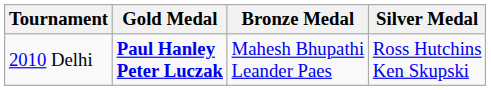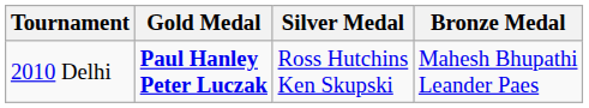 <table class="wikitable">
 <tr>
 <th>Tournament</th>
 <th>Gold Medal</th>
+<th>Silver Medal</th>
 <th>Bronze Medal</th>
-<th>Silver Medal</th>
 </tr>
 <tr>
 <td><a href='#'>2010</a> Delhi</td>
 <td> <strong><a href='#'>Paul Hanley</a></strong><br> <strong><a href='#'>Peter Luczak</a></strong></td>
+<td> <a href='#'>Ross Hutchins</a><br> <a href='#'>Ken Skupski</a></td>
 <td> <a href='#'>Mahesh Bhupathi</a><br> <a href='#'>Leander Paes</a></td>
-<td> <a href='#'>Ross Hutchins</a><br> <a href='#'>Ken Skupski</a></td>
 </tr>
 </table>
